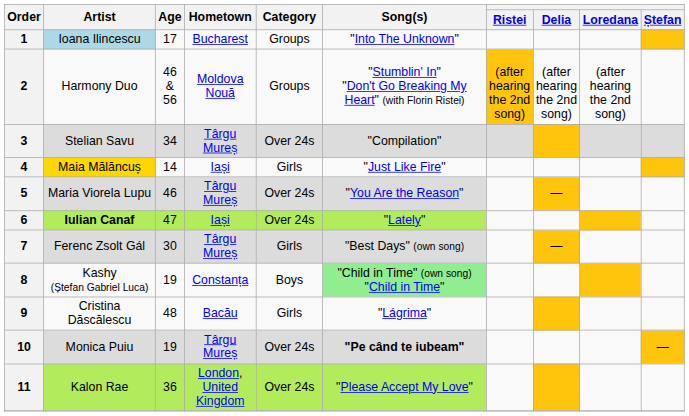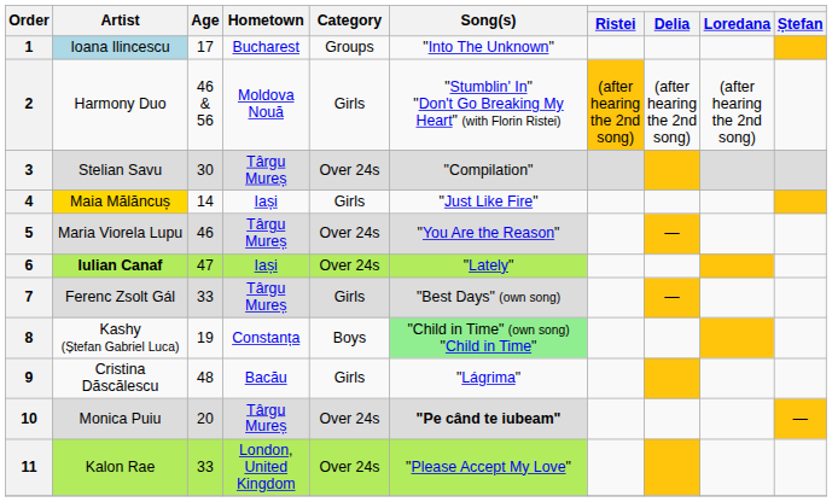 <table class="wikitable" style="text-align:center;width:100%;max-width:115em;margin:auto">
 <tr>
 <th rowspan="2" style="width:3em">Order</th>
 <th rowspan="2" style="width:23%">Artist</th>
 <th rowspan="2" style="width:3em">Age</th>
 <th rowspan="2" style="width:11%">Hometown</th>
 <th rowspan="2" style="width:11%">Category</th>
 <th rowspan="2" style="width:37%">Song(s)</th>
 <th colspan="4"></th>
 </tr>
 <tr>
 <th><a href='#'>Ristei</a></th>
 <th><a href='#'>Delia</a></th>
 <th><a href='#'>Loredana</a></th>
 <th><a href='#'>Ștefan</a></th>
 </tr>
 <tr>
 <th>1</th>
 <td style="background: lightblue;">Ioana Ilincescu</td>
 <td>17</td>
 <td><a href='#'>Bucharest</a></td>
 <td>Groups</td>
 <td>"<a href='#'>Into The Unknown</a>"</td>
 <td></td>
 <td></td>
 <td></td>
 <td bgcolor="#ffc40c"></td>
 </tr>
 <tr>
 <th>2</th>
 <td>Harmony Duo</td>
 <td>46 & 56</td>
 <td><a href='#'>Moldova Nouă</a></td>
-<td>Groups</td>
+<td>Girls</td>
 <td>"<a href='#'>Stumblin' In</a>" <br> "<a href='#'>Don't Go Breaking My Heart</a>" <small> (with Florin Ristei)</small></td>
 <td bgcolor="#ffc40c"> <br>(after hearing the 2nd song)</td>
 <td><br>(after hearing the 2nd song)</td>
 <td><br>(after hearing the 2nd song)</td>
 <td></td>
 </tr>
 <tr>
 <th>3</th>
 <td bgcolor="#dcdcdc">Stelian Savu</td>
-<td bgcolor="#dcdcdc">34</td>
+<td bgcolor="#dcdcdc">30</td>
 <td bgcolor="#dcdcdc"><a href='#'>Târgu Mureș</a></td>
 <td bgcolor="#dcdcdc">Over 24s</td>
 <td bgcolor="#dcdcdc">"Compilation"</td>
 <td bgcolor="#dcdcdc"></td>
 <td bgcolor="#ffc40c"></td>
 <td bgcolor="#dcdcdc"></td>
 <td bgcolor="#dcdcdc"></td>
 </tr>
 <tr>
 <th>4</th>
 <td style="background: gold;">Maia Mălăncuș</td>
 <td>14</td>
 <td><a href='#'>Iași</a></td>
 <td>Girls</td>
 <td>"<a href='#'>Just Like Fire</a>"</td>
 <td></td>
 <td></td>
 <td></td>
 <td bgcolor="#ffc40c"></td>
 </tr>
 <tr>
 <th>5</th>
 <td bgcolor="#dcdcdc">Maria Viorela Lupu</td>
 <td bgcolor="#dcdcdc">46</td>
 <td bgcolor="#dcdcdc"><a href='#'>Târgu Mureș</a></td>
 <td bgcolor="#dcdcdc">Over 24s</td>
 <td bgcolor="#dcdcdc">"<a href='#'>You Are the Reason</a>"</td>
 <td></td>
 <td bgcolor="#ffc40c">—</td>
 <td></td>
 <td></td>
 </tr>
 <tr>
 <th>6</th>
 <td bgcolor="#B2EC5D"><strong>Iulian Canaf</strong></td>
 <td bgcolor="#B2EC5D">47</td>
 <td bgcolor="#B2EC5D"><a href='#'>Iași</a></td>
 <td bgcolor="#B2EC5D">Over 24s</td>
 <td bgcolor="#B2EC5D">"<a href='#'>Lately</a>"</td>
 <td></td>
 <td></td>
 <td bgcolor="#ffc40c"></td>
 <td></td>
 </tr>
 <tr>
 <th>7</th>
 <td bgcolor="#dcdcdc">Ferenc Zsolt Gál</td>
-<td bgcolor="#dcdcdc">30</td>
+<td bgcolor="#dcdcdc">33</td>
 <td bgcolor="#dcdcdc"><a href='#'>Târgu Mureș</a></td>
 <td bgcolor="#dcdcdc">Girls</td>
 <td bgcolor="#dcdcdc">"Best Days" <small>(own song)</small></td>
 <td></td>
 <td bgcolor="#ffc40c">—</td>
 <td></td>
 <td></td>
 </tr>
 <tr>
 <th>8</th>
 <td>Kashy <br><small>(Ștefan Gabriel Luca)</small></td>
 <td>19</td>
 <td><a href='#'>Constanța</a></td>
 <td>Boys</td>
 <td style="background: lightgreen;">"Child in Time" <small>(own song)</small> <br> "<a href='#'>Child in Time</a>"</td>
 <td></td>
 <td></td>
 <td bgcolor="#ffc40c"></td>
 <td></td>
 </tr>
 <tr>
 <th>9</th>
 <td>Cristina Dăscălescu</td>
 <td>48</td>
 <td><a href='#'>Bacău</a></td>
 <td>Girls</td>
 <td>"<a href='#'>Lágrima</a>"</td>
 <td></td>
 <td bgcolor="#ffc40c"></td>
 <td></td>
 <td></td>
 </tr>
 <tr>
 <th>10</th>
 <td bgcolor="#dcdcdc">Monica Puiu</td>
-<td bgcolor="#dcdcdc">19</td>
+<td bgcolor="#dcdcdc">20</td>
 <td bgcolor="#dcdcdc"><a href='#'>Târgu Mureș</a></td>
 <td bgcolor="#dcdcdc">Over 24s</td>
 <td bgcolor="#dcdcdc"><strong>"Pe când te iubeam"</strong></td>
 <td></td>
 <td></td>
 <td></td>
 <td bgcolor="#ffc40c">—</td>
 </tr>
 <tr>
 <th>11</th>
 <td bgcolor="#B2EC5D">Kalon Rae</td>
-<td bgcolor="#B2EC5D">36</td>
+<td bgcolor="#B2EC5D">33</td>
 <td bgcolor="#B2EC5D"><a href='#'>London</a>, <a href='#'>United Kingdom</a></td>
 <td bgcolor="#B2EC5D">Over 24s</td>
 <td bgcolor="#B2EC5D">"<a href='#'>Please Accept My Love</a>"</td>
 <td></td>
 <td bgcolor="#ffc40c"></td>
 <td></td>
 <td></td>
 </tr>
 <tr>
 </tr>
 </table>
